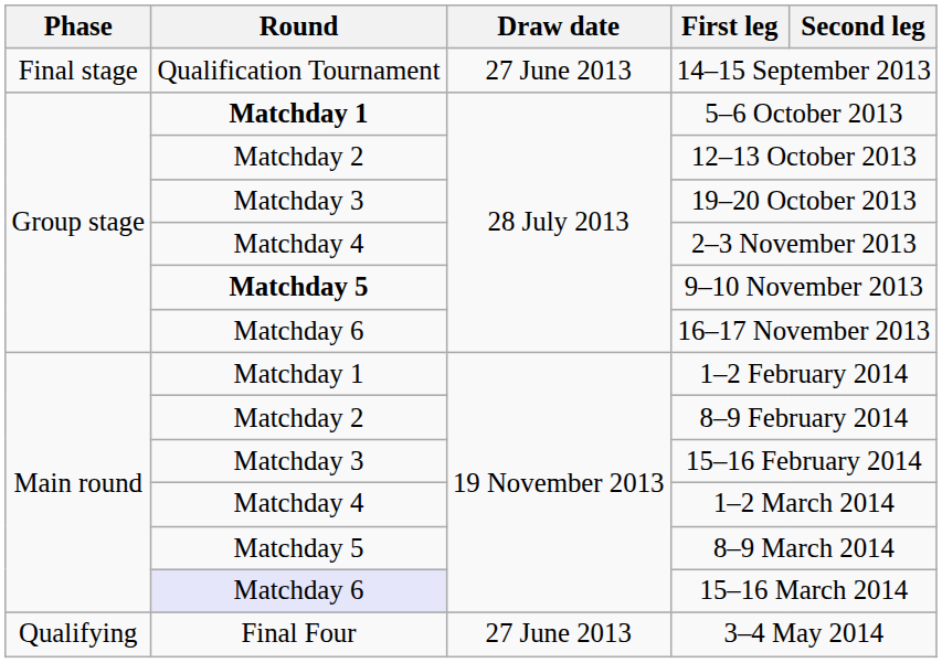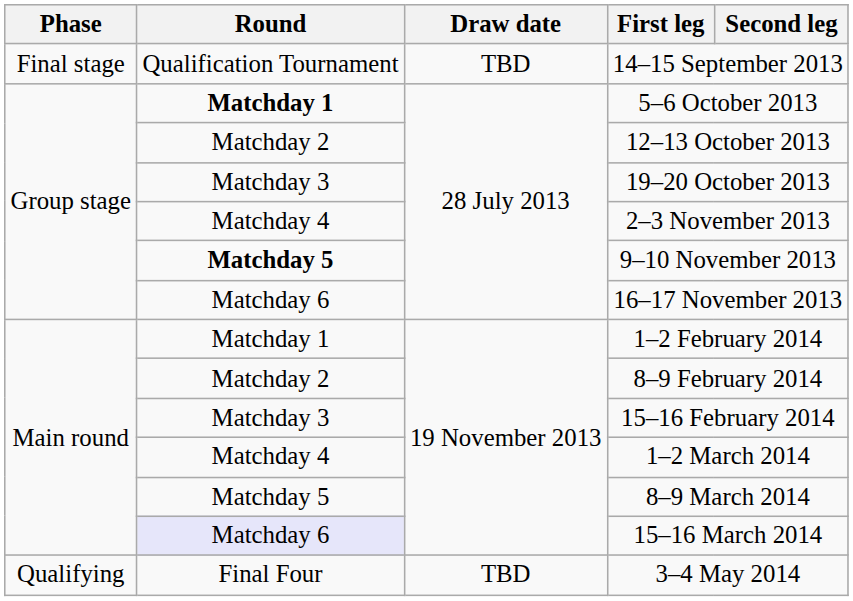 <table class="wikitable" border="1">
 <tr align="center">
 <th>Phase</th>
 <th>Round</th>
 <th>Draw date</th>
 <th>First leg</th>
 <th>Second leg</th>
 </tr>
 <tr align="center">
 <td rowspan="1">Final stage</td>
 <td>Qualification Tournament</td>
-<td rowspan="1">27 June 2013</td>
+<td rowspan="1">TBD</td>
 <td colspan="2">14–15 September 2013</td>
 </tr>
 <tr align="center">
 <td rowspan="6">Group stage</td>
 <td><strong>Matchday 1</strong></td>
 <td rowspan="6">28 July 2013</td>
 <td colspan="2">5–6 October 2013</td>
 </tr>
 <tr align="center">
 <td>Matchday 2</td>
 <td colspan="2">12–13 October 2013</td>
 </tr>
 <tr align="center">
 <td>Matchday 3</td>
 <td colspan="2">19–20 October 2013</td>
 </tr>
 <tr align="center">
 <td>Matchday 4</td>
 <td colspan="2">2–3 November 2013</td>
 </tr>
 <tr align="center">
 <td><strong>Matchday 5</strong></td>
 <td colspan="2">9–10 November 2013</td>
 </tr>
 <tr align="center">
 <td>Matchday 6</td>
 <td colspan="2">16–17 November 2013</td>
 </tr>
 <tr align="center">
 <td rowspan="6">Main round</td>
 <td>Matchday 1</td>
 <td rowspan="6">19 November 2013</td>
 <td colspan="2">1–2 February 2014</td>
 </tr>
 <tr align="center">
 <td>Matchday 2</td>
 <td colspan="2">8–9 February 2014</td>
 </tr>
 <tr align="center">
 <td>Matchday 3</td>
 <td colspan="2">15–16 February 2014</td>
 </tr>
 <tr align="center">
 <td>Matchday 4</td>
 <td colspan="2">1–2 March 2014</td>
 </tr>
 <tr align="center">
 <td>Matchday 5</td>
 <td colspan="2">8–9 March 2014</td>
 </tr>
 <tr align="center">
 <td style="background: lavender;">Matchday 6</td>
 <td colspan="2">15–16 March 2014</td>
 </tr>
 <tr align="center">
 <td rowspan="1">Qualifying</td>
 <td>Final Four</td>
-<td rowspan="1">27 June 2013</td>
+<td rowspan="1">TBD</td>
 <td colspan="2">3–4 May 2014</td>
 </tr>
 </table>
